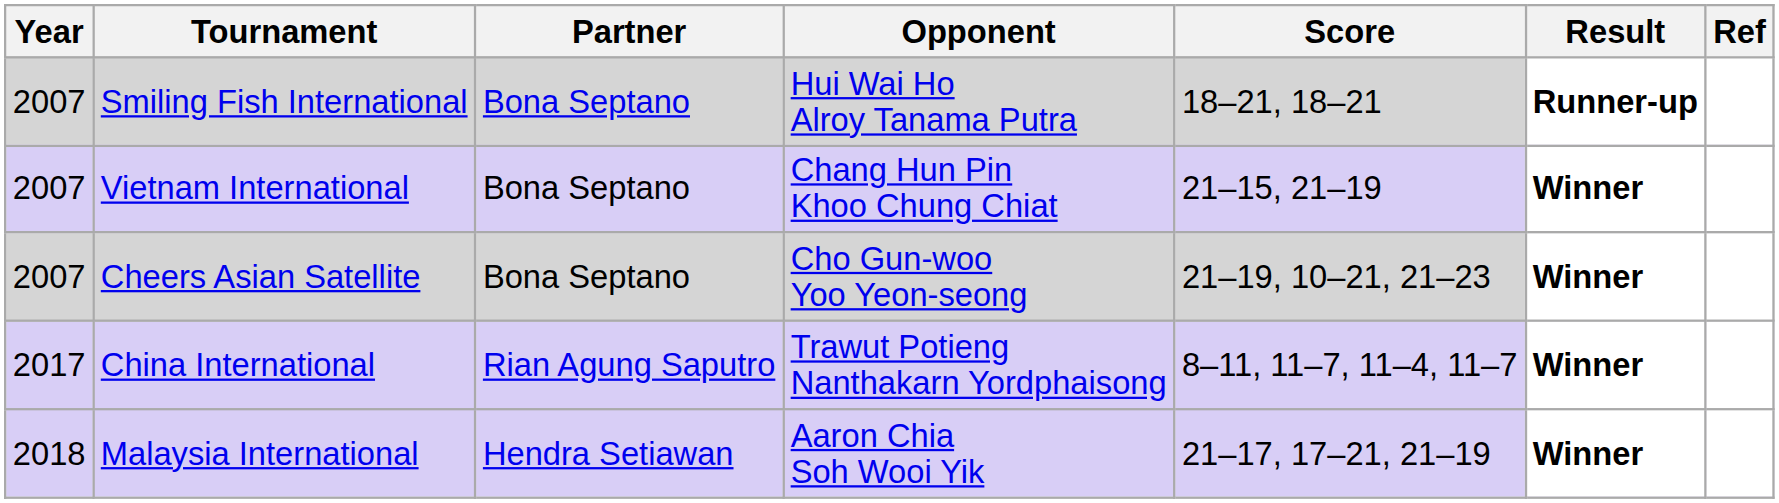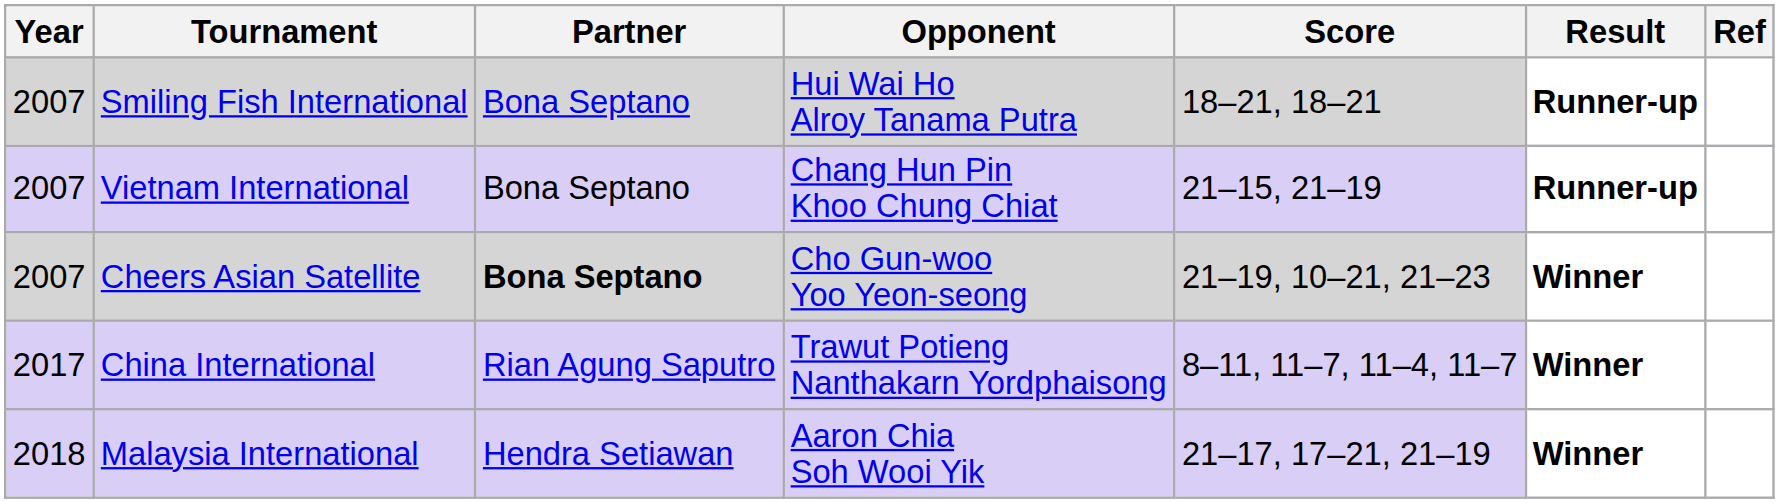 <table class="sortable wikitable" style="font-size: 90%">
 <tr>
 <th>Year</th>
 <th>Tournament</th>
 <th>Partner</th>
 <th>Opponent</th>
 <th>Score</th>
 <th>Result</th>
 <th>Ref</th>
 </tr>
 <tr style="background:#D5D5D5">
 <td align="center">2007</td>
 <td align="left"><a href='#'>Smiling Fish International</a></td>
 <td align="left"> <a href='#'>Bona Septano</a></td>
 <td align="left"> <a href='#'>Hui Wai Ho</a><br> <a href='#'>Alroy Tanama Putra</a></td>
 <td align="left">18–21, 18–21</td>
 <td style="text-align:left; background:white"> <strong>Runner-up</strong></td>
 <td style="text-align:center; background:white"></td>
 </tr>
 <tr style="background:#D8CEF6">
 <td align="center">2007</td>
 <td align="left"><a href='#'>Vietnam International</a></td>
 <td align="left"> Bona Septano</td>
 <td align="left"> <a href='#'>Chang Hun Pin</a><br> <a href='#'>Khoo Chung Chiat</a></td>
 <td align="left">21–15, 21–19</td>
-<td style="text-align:left; background:white"> <strong>Winner</strong></td>
+<td style="text-align:left; background:white"> <strong>Runner-up</strong></td>
 <td style="text-align:center; background:white"></td>
 </tr>
 <tr style="background:#D5D5D5">
 <td align="center">2007</td>
 <td align="left"><a href='#'>Cheers Asian Satellite</a></td>
-<td align="left"> Bona Septano</td>
+<td align="left"><strong> Bona Septano</strong></td>
 <td align="left"> <a href='#'>Cho Gun-woo</a><br> <a href='#'>Yoo Yeon-seong</a></td>
 <td align="left">21–19, 10–21, 21–23</td>
 <td style="text-align:left; background:white"> <strong>Winner</strong></td>
 <td style="text-align:center; background:white"></td>
 </tr>
 <tr style="background:#D8CEF6">
 <td align="center">2017</td>
 <td align="left"><a href='#'>China International</a></td>
 <td align="left"> <a href='#'>Rian Agung Saputro</a></td>
 <td align="left"> <a href='#'>Trawut Potieng</a><br> <a href='#'>Nanthakarn Yordphaisong</a></td>
 <td align="left">8–11, 11–7, 11–4, 11–7</td>
 <td style="text-align: left; background:white"> <strong>Winner</strong></td>
 <td style="text-align:center; background:white"></td>
 </tr>
 <tr style="background:#D8CEF6">
 <td align="center">2018</td>
 <td align="left"><a href='#'>Malaysia International</a></td>
 <td align="left"> <a href='#'>Hendra Setiawan</a></td>
 <td align="left"> <a href='#'>Aaron Chia</a><br> <a href='#'>Soh Wooi Yik</a></td>
 <td align="left">21–17, 17–21, 21–19</td>
 <td style="text-align:left; background:white"> <strong>Winner</strong></td>
 <td style="text-align:center; background:white"></td>
 </tr>
 </table>
